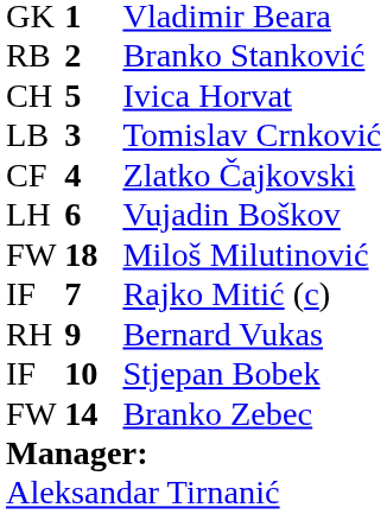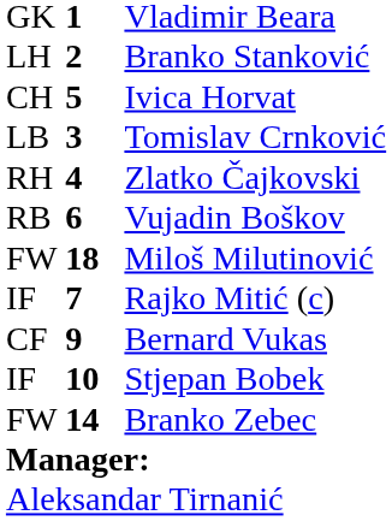 <table cellspacing="0" cellpadding="0" style="font-size:90%; margin:0.2em auto;">
 <tr>
 <th width="25"></th>
 <th width="25"></th>
 </tr>
 <tr>
 <td>GK</td>
 <td><strong> 1</strong></td>
 <td><a href='#'>Vladimir Beara</a></td>
 </tr>
 <tr>
-<td>RB</td>
+<td>LH</td>
 <td><strong> 2</strong></td>
 <td><a href='#'>Branko Stanković</a></td>
 </tr>
 <tr>
 <td>CH</td>
 <td><strong> 5</strong></td>
 <td><a href='#'>Ivica Horvat</a></td>
 </tr>
 <tr>
 <td>LB</td>
 <td><strong> 3</strong></td>
 <td><a href='#'>Tomislav Crnković</a></td>
 </tr>
 <tr>
-<td>CF</td>
+<td>RH</td>
 <td><strong> 4</strong></td>
 <td><a href='#'>Zlatko Čajkovski</a></td>
 </tr>
 <tr>
-<td>LH</td>
+<td>RB</td>
 <td><strong> 6</strong></td>
 <td><a href='#'>Vujadin Boškov</a></td>
 </tr>
 <tr>
 <td>FW</td>
 <td><strong>18</strong></td>
 <td><a href='#'>Miloš Milutinović</a></td>
 </tr>
 <tr>
 <td>IF</td>
 <td><strong>7</strong></td>
 <td><a href='#'>Rajko Mitić</a> (<a href='#'>c</a>)</td>
 </tr>
 <tr>
-<td>RH</td>
+<td>CF</td>
 <td><strong>9</strong></td>
 <td><a href='#'>Bernard Vukas</a></td>
 </tr>
 <tr>
 <td>IF</td>
 <td><strong>10</strong></td>
 <td><a href='#'>Stjepan Bobek</a></td>
 </tr>
 <tr>
 <td>FW</td>
 <td><strong>14</strong></td>
 <td><a href='#'>Branko Zebec</a></td>
 </tr>
 <tr>
 <td colspan=3><strong>Manager:</strong></td>
 </tr>
 <tr>
 <td colspan=4> <a href='#'>Aleksandar Tirnanić</a></td>
 </tr>
 </table>
